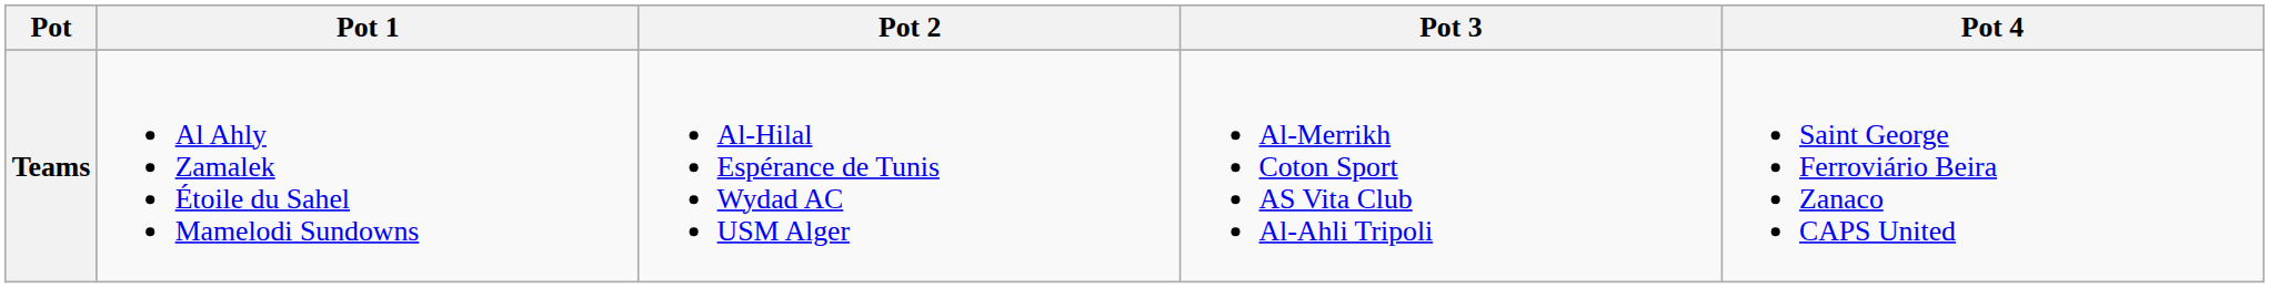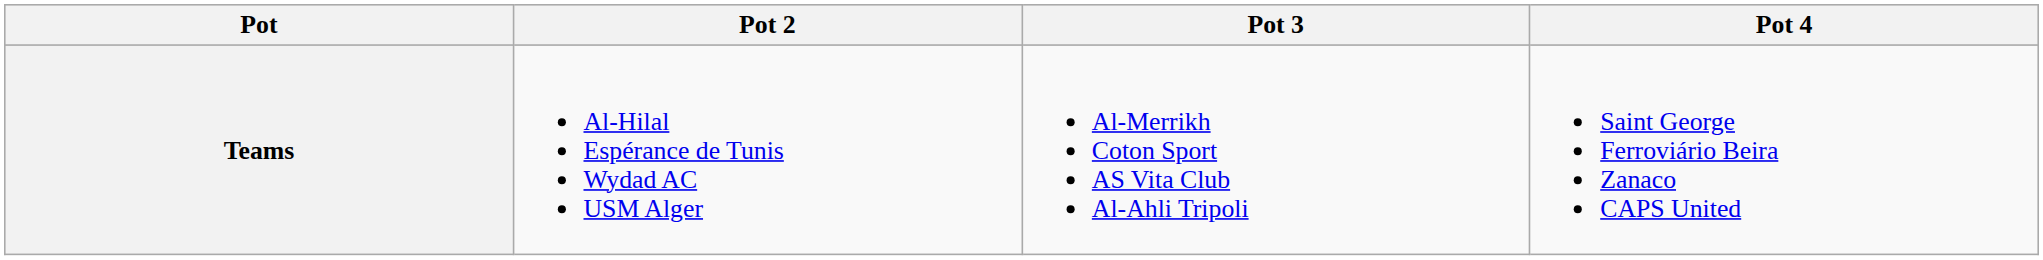 <table class="wikitable" style="width:100%;">
 <tr>
 <th>Pot</th>
-<th width=25%>Pot 1</th>
 <th width=25%>Pot 2</th>
 <th width=25%>Pot 3</th>
 <th width=25%>Pot 4</th>
 </tr>
 <tr>
 <th>Teams</th>
-<td valign=top><br><ul><li> <a href='#'>Al Ahly</a> </li><li> <a href='#'>Zamalek</a> </li><li> <a href='#'>Étoile du Sahel</a> </li><li> <a href='#'>Mamelodi Sundowns</a> </li></ul></td>
 <td valign=top><br><ul><li> <a href='#'>Al-Hilal</a> </li><li> <a href='#'>Espérance de Tunis</a> </li><li> <a href='#'>Wydad AC</a> </li><li> <a href='#'>USM Alger</a> </li></ul></td>
 <td valign=top><br><ul><li> <a href='#'>Al-Merrikh</a> </li><li> <a href='#'>Coton Sport</a> </li><li> <a href='#'>AS Vita Club</a> </li><li> <a href='#'>Al-Ahli Tripoli</a> </li></ul></td>
 <td valign=top><br><ul><li> <a href='#'>Saint George</a> </li><li> <a href='#'>Ferroviário Beira</a></li><li> <a href='#'>Zanaco</a></li><li> <a href='#'>CAPS United</a></li></ul></td>
 </tr>
 </table>
